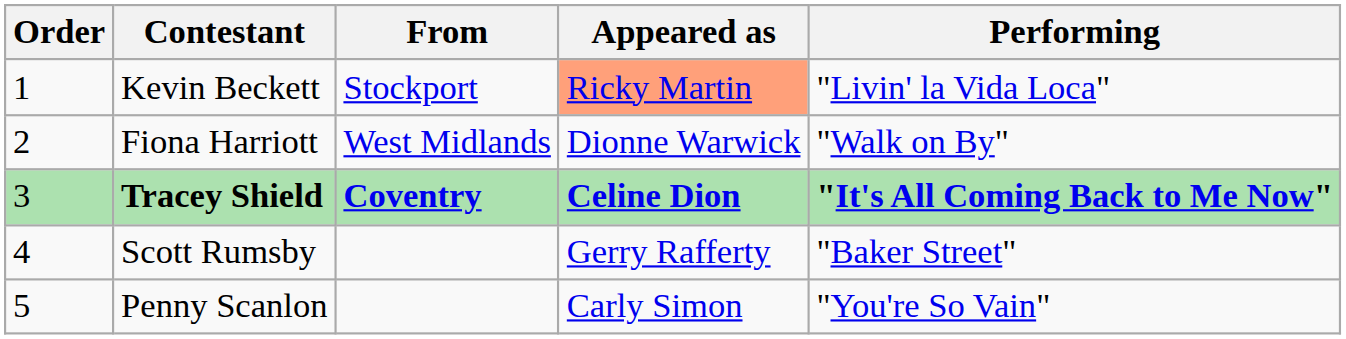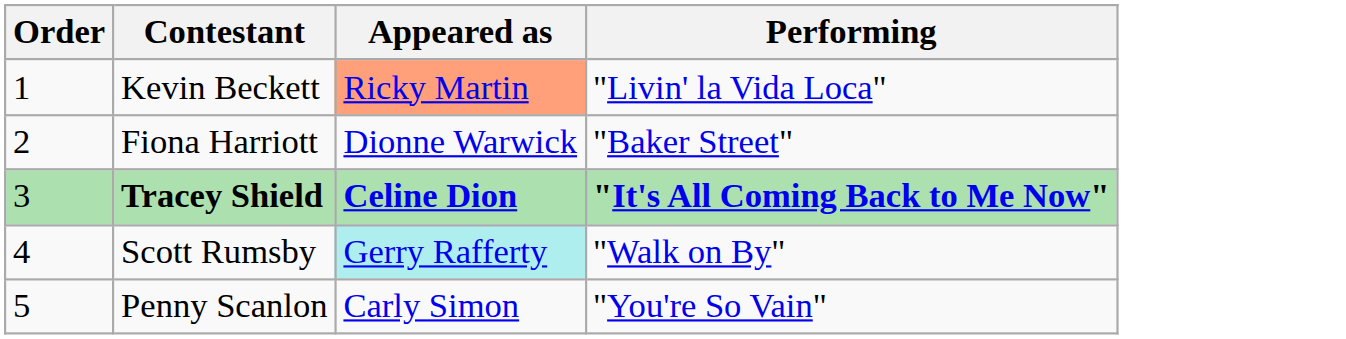 <table class="wikitable">
 <tr>
 <th>Order</th>
 <th>Contestant</th>
-<th>From</th>
 <th>Appeared as</th>
 <th>Performing</th>
 </tr>
 <tr>
 <td>1</td>
 <td>Kevin Beckett</td>
-<td><a href='#'>Stockport</a></td>
 <td style="background: lightsalmon;"><a href='#'>Ricky Martin</a></td>
 <td>"<a href='#'>Livin' la Vida Loca</a>"</td>
 </tr>
 <tr>
 <td>2</td>
 <td>Fiona Harriott</td>
-<td><a href='#'>West Midlands</a></td>
 <td><a href='#'>Dionne Warwick</a></td>
-<td>"<a href='#'>Walk on By</a>"</td>
+<td>"<a href='#'>Baker Street</a>"</td>
 </tr>
 <tr style="background:#ACE1AF;">
 <td>3</td>
 <td><strong>Tracey Shield</strong></td>
-<td><strong><a href='#'>Coventry</a></strong></td>
 <td><strong><a href='#'>Celine Dion</a></strong></td>
 <td><strong>"<a href='#'>It's All Coming Back to Me Now</a>"</strong></td>
 </tr>
 <tr>
 <td>4</td>
 <td>Scott Rumsby</td>
-<td></td>
-<td><a href='#'>Gerry Rafferty</a></td>
-<td>"<a href='#'>Baker Street</a>"</td>
+<td style="background: paleturquoise;"><a href='#'>Gerry Rafferty</a></td>
+<td>"<a href='#'>Walk on By</a>"</td>
 </tr>
 <tr>
 <td>5</td>
 <td>Penny Scanlon</td>
-<td></td>
 <td><a href='#'>Carly Simon</a></td>
 <td>"<a href='#'>You're So Vain</a>"</td>
 </tr>
 </table>
